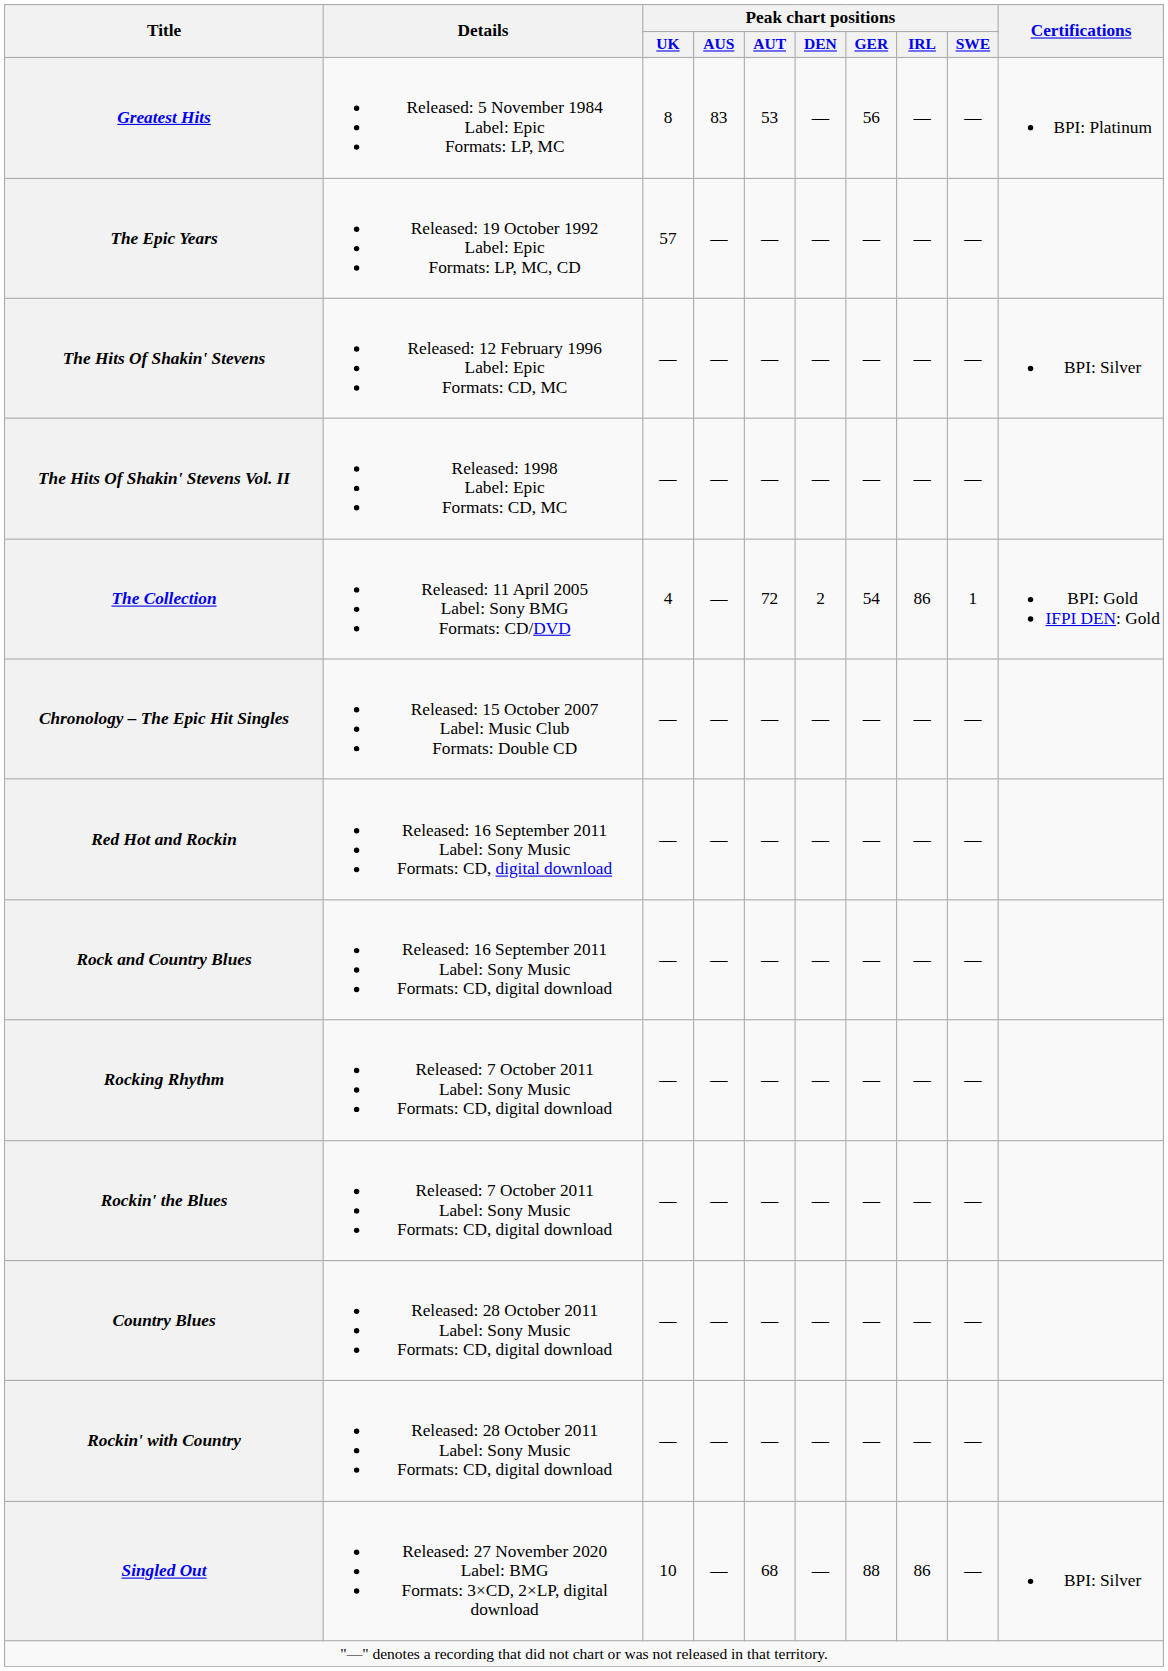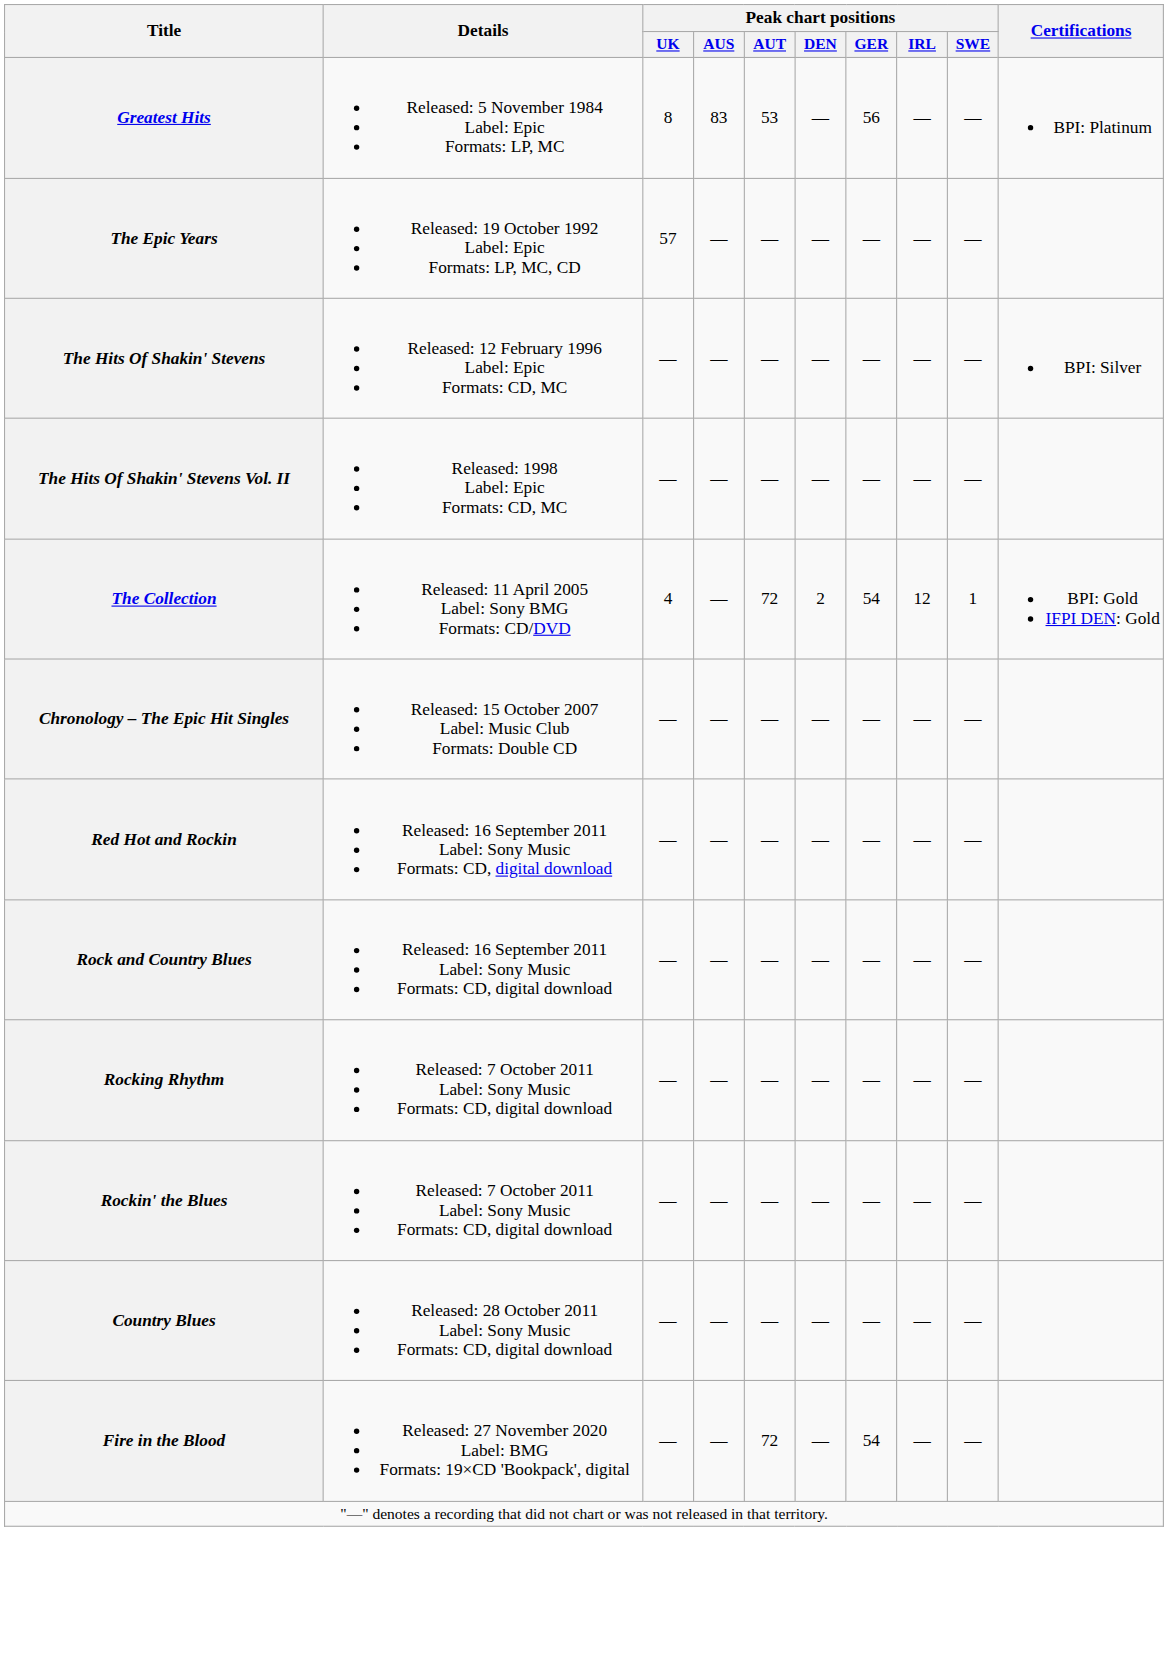 <table class="wikitable plainrowheaders" style="text-align:center;">
 <tr>
 <th scope="col" rowspan="2" style="width:18em;">Title</th>
 <th scope="col" rowspan="2" style="width:18em;">Details</th>
 <th scope="col" colspan="7">Peak chart positions</th>
 <th scope="col" rowspan="2"><a href='#'>Certifications</a></th>
 </tr>
 <tr>
 <th scope="col" style="width:2.8em;font-size:90%;"><a href='#'>UK</a><br></th>
 <th scope="col" style="width:2.8em;font-size:90%;"><a href='#'>AUS</a><br></th>
 <th scope="col" style="width:2.8em;font-size:90%;"><a href='#'>AUT</a><br></th>
 <th scope="col" style="width:2.8em;font-size:90%;"><a href='#'>DEN</a><br></th>
 <th scope="col" style="width:2.8em;font-size:90%;"><a href='#'>GER</a><br></th>
 <th scope="col" style="width:2.8em;font-size:90%;"><a href='#'>IRL</a><br></th>
 <th scope="col" style="width:2.8em;font-size:90%;"><a href='#'>SWE</a><br></th>
 </tr>
 <tr>
 <th scope="row"><em><a href='#'>Greatest Hits</a></em></th>
 <td><br><ul><li>Released: 5 November 1984</li><li>Label: Epic</li><li>Formats: LP, MC</li></ul></td>
 <td>8</td>
 <td>83</td>
 <td>53</td>
 <td>—</td>
 <td>56</td>
 <td>—</td>
 <td>—</td>
 <td><br><ul><li>BPI: Platinum</li></ul></td>
 </tr>
 <tr>
 <th scope="row"><em>The Epic Years</em></th>
 <td><br><ul><li>Released: 19 October 1992</li><li>Label: Epic</li><li>Formats: LP, MC, CD</li></ul></td>
 <td>57</td>
 <td>—</td>
 <td>—</td>
 <td>—</td>
 <td>—</td>
 <td>—</td>
 <td>—</td>
 <td></td>
 </tr>
 <tr>
 <th scope="row"><em>The Hits Of Shakin' Stevens</em></th>
 <td><br><ul><li>Released: 12 February 1996</li><li>Label: Epic</li><li>Formats: CD, MC</li></ul></td>
 <td>—</td>
 <td>—</td>
 <td>—</td>
 <td>—</td>
 <td>—</td>
 <td>—</td>
 <td>—</td>
 <td><br><ul><li>BPI: Silver</li></ul></td>
 </tr>
 <tr>
 <th scope="row"><em>The Hits Of Shakin' Stevens Vol. II</em></th>
 <td><br><ul><li>Released: 1998</li><li>Label: Epic</li><li>Formats: CD, MC</li></ul></td>
 <td>—</td>
 <td>—</td>
 <td>—</td>
 <td>—</td>
 <td>—</td>
 <td>—</td>
 <td>—</td>
 <td></td>
 </tr>
 <tr>
 <th scope="row"><em><a href='#'>The Collection</a></em></th>
 <td><br><ul><li>Released: 11 April 2005</li><li>Label: Sony BMG</li><li>Formats: CD/<a href='#'>DVD</a></li></ul></td>
 <td>4</td>
 <td>—</td>
 <td>72</td>
 <td>2</td>
 <td>54</td>
-<td>86</td>
+<td>12</td>
 <td>1</td>
 <td><br><ul><li>BPI: Gold</li><li><a href='#'>IFPI DEN</a>: Gold</li></ul></td>
 </tr>
 <tr>
 <th scope="row"><em>Chronology – The Epic Hit Singles</em></th>
 <td><br><ul><li>Released: 15 October 2007</li><li>Label: Music Club</li><li>Formats: Double CD</li></ul></td>
 <td>—</td>
 <td>—</td>
 <td>—</td>
 <td>—</td>
 <td>—</td>
 <td>—</td>
 <td>—</td>
 <td></td>
 </tr>
 <tr>
 <th scope="row"><em>Red Hot and Rockin</em></th>
 <td><br><ul><li>Released: 16 September 2011</li><li>Label: Sony Music</li><li>Formats: CD, <a href='#'>digital download</a></li></ul></td>
 <td>—</td>
 <td>—</td>
 <td>—</td>
 <td>—</td>
 <td>—</td>
 <td>—</td>
 <td>—</td>
 <td></td>
 </tr>
 <tr>
 <th scope="row"><em>Rock and Country Blues</em></th>
 <td><br><ul><li>Released: 16 September 2011</li><li>Label: Sony Music</li><li>Formats: CD, digital download</li></ul></td>
 <td>—</td>
 <td>—</td>
 <td>—</td>
 <td>—</td>
 <td>—</td>
 <td>—</td>
 <td>—</td>
 <td></td>
 </tr>
 <tr>
 <th scope="row"><em>Rocking Rhythm</em></th>
 <td><br><ul><li>Released: 7 October 2011</li><li>Label: Sony Music</li><li>Formats: CD, digital download</li></ul></td>
 <td>—</td>
 <td>—</td>
 <td>—</td>
 <td>—</td>
 <td>—</td>
 <td>—</td>
 <td>—</td>
 <td></td>
 </tr>
 <tr>
 <th scope="row"><em>Rockin' the Blues</em></th>
 <td><br><ul><li>Released: 7 October 2011</li><li>Label: Sony Music</li><li>Formats: CD, digital download</li></ul></td>
 <td>—</td>
 <td>—</td>
 <td>—</td>
 <td>—</td>
 <td>—</td>
 <td>—</td>
 <td>—</td>
 <td></td>
 </tr>
 <tr>
 <th scope="row"><em>Country Blues</em></th>
 <td><br><ul><li>Released: 28 October 2011</li><li>Label: Sony Music</li><li>Formats: CD, digital download</li></ul></td>
 <td>—</td>
 <td>—</td>
 <td>—</td>
 <td>—</td>
 <td>—</td>
 <td>—</td>
 <td>—</td>
 <td></td>
 </tr>
 <tr>
-<th scope="row"><em>Rockin' with Country</em></th>
-<td><br><ul><li>Released: 28 October 2011</li><li>Label: Sony Music</li><li>Formats: CD, digital download</li></ul></td>
+<th scope="row"><em>Fire in the Blood</em></th>
+<td><br><ul><li>Released: 27 November 2020</li><li>Label: BMG</li><li>Formats: 19×CD 'Bookpack', digital</li></ul></td>
 <td>—</td>
 <td>—</td>
+<td>72</td>
 <td>—</td>
-<td>—</td>
-<td>—</td>
+<td>54</td>
 <td>—</td>
 <td>—</td>
 <td></td>
 </tr>
 <tr>
-<th scope="row"><em><a href='#'>Singled Out</a></em></th>
-<td><br><ul><li>Released: 27 November 2020</li><li>Label: BMG</li><li>Formats: 3×CD, 2×LP, digital download</li></ul></td>
-<td>10</td>
-<td>—</td>
-<td>68</td>
-<td>—</td>
-<td>88</td>
-<td>86</td>
-<td>—</td>
-<td><br><ul><li>BPI: Silver</li></ul></td>
-</tr>
-<tr>
 <td colspan="10" style="font-size:90%">"—" denotes a recording that did not chart or was not released in that territory.</td>
 </tr>
 </table>
